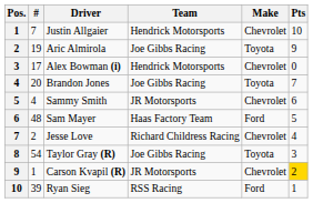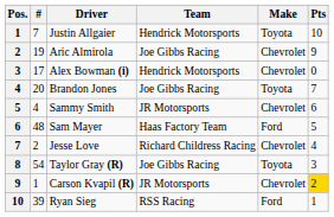 <table class="wikitable" style="font-size:95%">
 <tr>
 <th>Pos.</th>
 <th>#</th>
 <th>Driver</th>
 <th>Team</th>
 <th>Make</th>
 <th>Pts</th>
 </tr>
 <tr>
 <th>1</th>
 <td>7</td>
 <td>Justin Allgaier</td>
 <td>Hendrick Motorsports</td>
-<td>Chevrolet</td>
+<td>Toyota</td>
 <td>10</td>
 </tr>
 <tr>
 <th>2</th>
 <td>19</td>
 <td>Aric Almirola</td>
 <td>Joe Gibbs Racing</td>
-<td>Toyota</td>
+<td>Chevrolet</td>
 <td>9</td>
 </tr>
 <tr>
 <th>3</th>
 <td>17</td>
 <td>Alex Bowman <strong>(i)</strong></td>
 <td>Hendrick Motorsports</td>
 <td>Chevrolet</td>
 <td>0</td>
 </tr>
 <tr>
 <th>4</th>
 <td>20</td>
 <td>Brandon Jones</td>
 <td>Joe Gibbs Racing</td>
 <td>Toyota</td>
 <td>7</td>
 </tr>
 <tr>
 <th>5</th>
 <td>4</td>
 <td>Sammy Smith</td>
 <td>JR Motorsports</td>
 <td>Chevrolet</td>
 <td>6</td>
 </tr>
 <tr>
 <th>6</th>
 <td>48</td>
 <td>Sam Mayer</td>
 <td>Haas Factory Team</td>
 <td>Ford</td>
 <td>5</td>
 </tr>
 <tr>
 <th>7</th>
 <td>2</td>
 <td>Jesse Love</td>
 <td>Richard Childress Racing</td>
 <td>Chevrolet</td>
 <td>4</td>
 </tr>
 <tr>
 <th>8</th>
 <td>54</td>
 <td>Taylor Gray <strong>(R)</strong></td>
 <td>Joe Gibbs Racing</td>
 <td>Toyota</td>
 <td>3</td>
 </tr>
 <tr>
 <th>9</th>
 <td>1</td>
 <td>Carson Kvapil <strong>(R)</strong></td>
 <td>JR Motorsports</td>
 <td>Chevrolet</td>
 <td style="background: gold;">2</td>
 </tr>
 <tr>
 <th>10</th>
 <td>39</td>
 <td>Ryan Sieg</td>
 <td>RSS Racing</td>
 <td>Ford</td>
 <td>1</td>
 </tr>
 </table>
